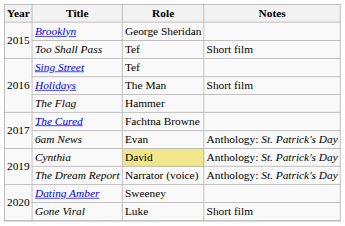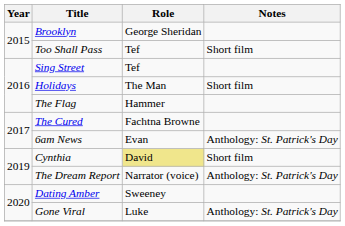 <table class="wikitable sortable">
 <tr>
 <th>Year</th>
 <th>Title</th>
 <th>Role</th>
 <th class="unsortable">Notes</th>
 </tr>
 <tr>
 <td rowspan="2">2015</td>
 <td><em><a href='#'>Brooklyn</a></em></td>
 <td>George Sheridan</td>
 <td></td>
 </tr>
 <tr>
 <td><em>Too Shall Pass</em></td>
 <td>Tef</td>
 <td>Short film</td>
 </tr>
 <tr>
 <td rowspan="3">2016</td>
 <td><em><a href='#'>Sing Street</a></em></td>
 <td>Tef</td>
 <td></td>
 </tr>
 <tr>
 <td><em><a href='#'>Holidays</a></em></td>
 <td>The Man</td>
 <td>Short film</td>
 </tr>
 <tr>
 <td><em>The Flag</em></td>
 <td>Hammer</td>
 <td></td>
 </tr>
 <tr>
 <td rowspan="2">2017</td>
 <td><em><a href='#'>The Cured</a></em></td>
 <td>Fachtna Browne</td>
 <td></td>
 </tr>
 <tr>
 <td><em>6am News</em></td>
 <td>Evan</td>
 <td>Anthology: <em>St. Patrick's Day</em></td>
 </tr>
 <tr>
 <td rowspan="2">2019</td>
 <td><em>Cynthia</em></td>
 <td style="background: khaki;">David</td>
-<td>Anthology: <em>St. Patrick's Day</em></td>
+<td>Short film</td>
 </tr>
 <tr>
 <td><em>The Dream Report</em></td>
 <td>Narrator (voice)</td>
 <td>Anthology: <em>St. Patrick's Day</em></td>
 </tr>
 <tr>
 <td rowspan="2">2020</td>
 <td><em><a href='#'>Dating Amber</a></em></td>
 <td>Sweeney</td>
 <td></td>
 </tr>
 <tr>
 <td><em>Gone Viral</em></td>
 <td>Luke</td>
-<td>Short film</td>
+<td>Anthology: <em>St. Patrick's Day</em></td>
 </tr>
 <tr>
 </tr>
 </table>
